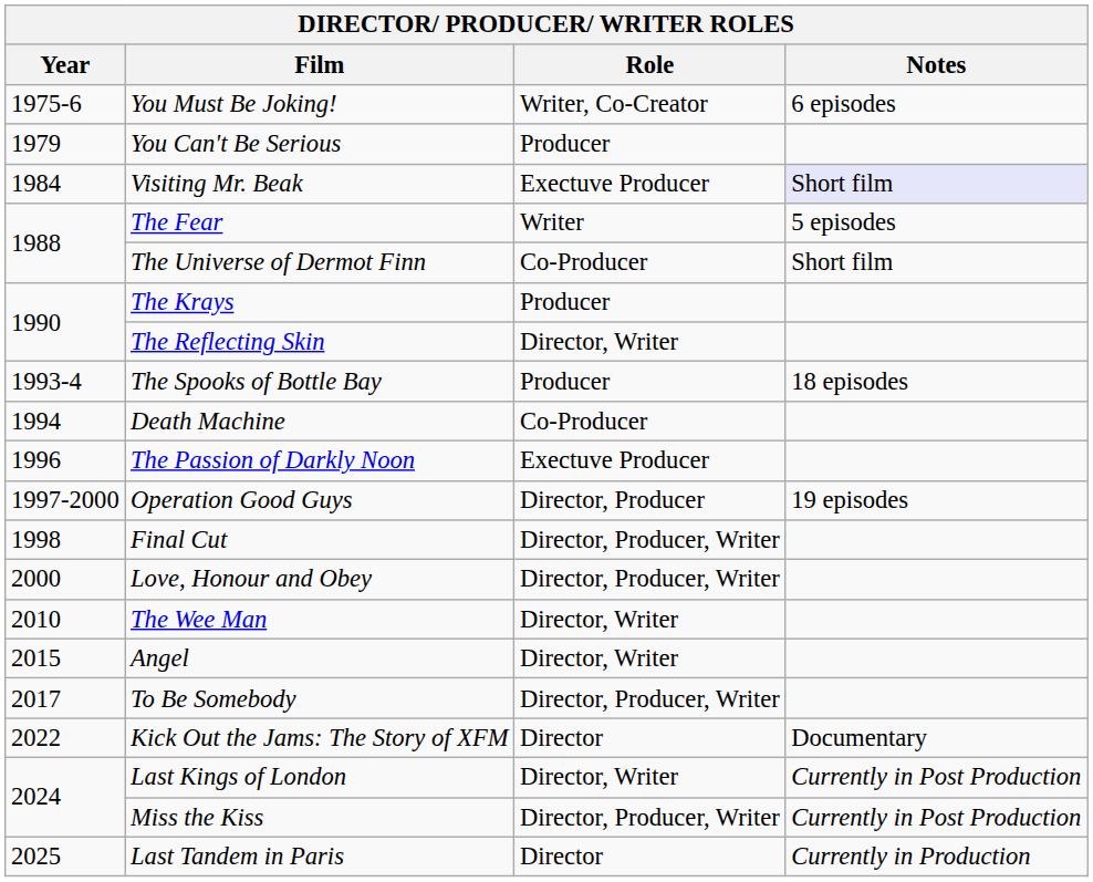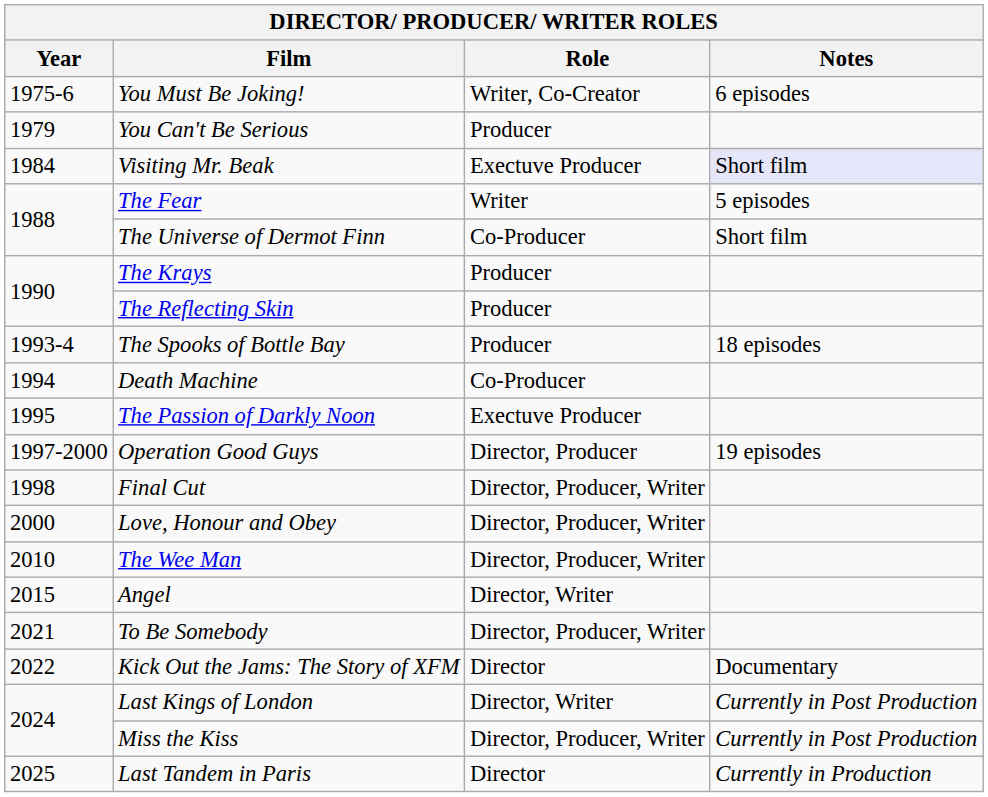 <table class="wikitable">
 <tr>
 <th colspan="4">DIRECTOR/ PRODUCER/ WRITER ROLES</th>
 </tr>
 <tr>
 <th>Year</th>
 <th>Film</th>
 <th>Role</th>
 <th>Notes</th>
 </tr>
 <tr>
 <td>1975-6</td>
 <td><em>You Must Be Joking!</em></td>
 <td>Writer, Co-Creator</td>
 <td>6 episodes</td>
 </tr>
 <tr>
 <td>1979</td>
 <td><em>You Can't Be Serious</em></td>
 <td>Producer</td>
 <td></td>
 </tr>
 <tr>
 <td>1984</td>
 <td><em>Visiting Mr. Beak</em></td>
 <td>Exectuve Producer</td>
 <td style="background: lavender;">Short film</td>
 </tr>
 <tr>
 <td rowspan="2">1988</td>
 <td><em><a href='#'>The Fear</a></em></td>
 <td>Writer</td>
 <td>5 episodes</td>
 </tr>
 <tr>
 <td><em>The Universe of Dermot Finn</em></td>
 <td>Co-Producer</td>
 <td>Short film</td>
 </tr>
 <tr>
 <td rowspan="2">1990</td>
 <td><em><a href='#'>The Krays</a></em></td>
 <td>Producer</td>
 <td></td>
 </tr>
 <tr>
 <td><em><a href='#'>The Reflecting Skin</a></em></td>
-<td>Director, Writer</td>
+<td>Producer</td>
 <td></td>
 </tr>
 <tr>
 <td>1993-4</td>
 <td><em>The Spooks of Bottle Bay</em></td>
 <td>Producer</td>
 <td>18 episodes</td>
 </tr>
 <tr>
 <td>1994</td>
 <td><em>Death Machine</em></td>
 <td>Co-Producer</td>
 <td></td>
 </tr>
 <tr>
-<td>1996</td>
+<td>1995</td>
 <td><em><a href='#'>The Passion of Darkly Noon</a></em></td>
 <td>Exectuve Producer</td>
 <td></td>
 </tr>
 <tr>
 <td>1997-2000</td>
 <td><em>Operation Good Guys</em></td>
 <td>Director, Producer</td>
 <td>19 episodes</td>
 </tr>
 <tr>
 <td>1998</td>
 <td><em>Final Cut</em></td>
 <td>Director, Producer, Writer</td>
 <td></td>
 </tr>
 <tr>
 <td>2000</td>
 <td><em>Love, Honour and Obey</em></td>
 <td>Director, Producer, Writer</td>
 <td></td>
 </tr>
 <tr>
 <td>2010</td>
 <td><em><a href='#'>The Wee Man</a></em></td>
-<td>Director, Writer</td>
+<td>Director, Producer, Writer</td>
 <td></td>
 </tr>
 <tr>
 <td>2015</td>
 <td><em>Angel</em></td>
 <td>Director, Writer</td>
 <td></td>
 </tr>
 <tr>
-<td>2017</td>
+<td>2021</td>
 <td><em>To Be Somebody</em></td>
 <td>Director, Producer, Writer</td>
 <td></td>
 </tr>
 <tr>
 <td>2022</td>
 <td><em>Kick Out the Jams: The Story of XFM</em></td>
 <td>Director</td>
 <td>Documentary</td>
 </tr>
 <tr>
 <td rowspan="2">2024</td>
 <td><em>Last Kings of London</em></td>
 <td>Director, Writer</td>
 <td><em>Currently in Post Production</em></td>
 </tr>
 <tr>
 <td><em>Miss the Kiss</em></td>
 <td>Director, Producer, Writer</td>
 <td><em>Currently in Post Production</em></td>
 </tr>
 <tr>
 <td>2025</td>
 <td><em>Last Tandem in Paris</em></td>
 <td>Director</td>
 <td><em>Currently in Production</em></td>
 </tr>
 </table>
